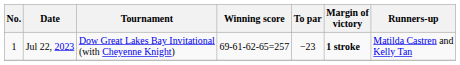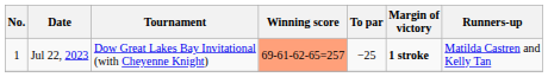 <table class="wikitable" style="font-size:95%;">
 <tr>
 <th>No.</th>
 <th>Date</th>
 <th>Tournament</th>
 <th>Winning score</th>
 <th>To par</th>
 <th>Margin of<br>victory</th>
 <th>Runners-up</th>
 </tr>
 <tr>
 <td align=center>1</td>
 <td align=right>Jul 22, <a href='#'>2023</a></td>
 <td><a href='#'>Dow Great Lakes Bay Invitational</a> <br>(with  <a href='#'>Cheyenne Knight</a>)</td>
-<td>69-61-62-65=257</td>
-<td align=center>−23</td>
+<td style="background: lightsalmon;">69-61-62-65=257</td>
+<td align=center>−25</td>
 <td><strong>1 stroke</strong></td>
 <td> <a href='#'>Matilda Castren</a> and<br> <a href='#'>Kelly Tan</a></td>
 </tr>
 <tr>
 </tr>
 </table>
